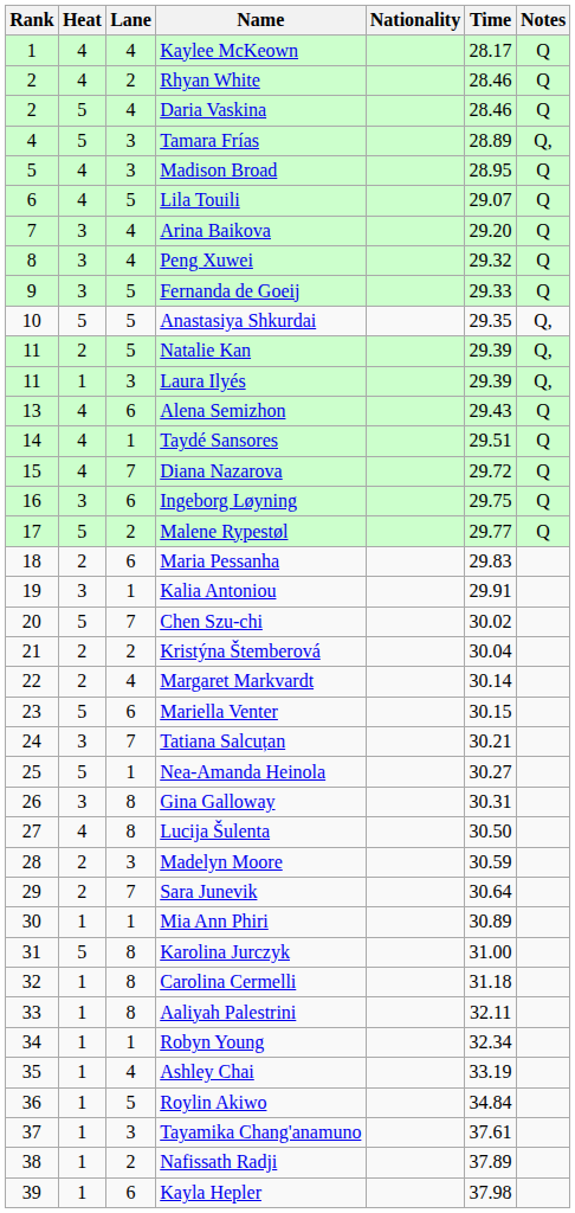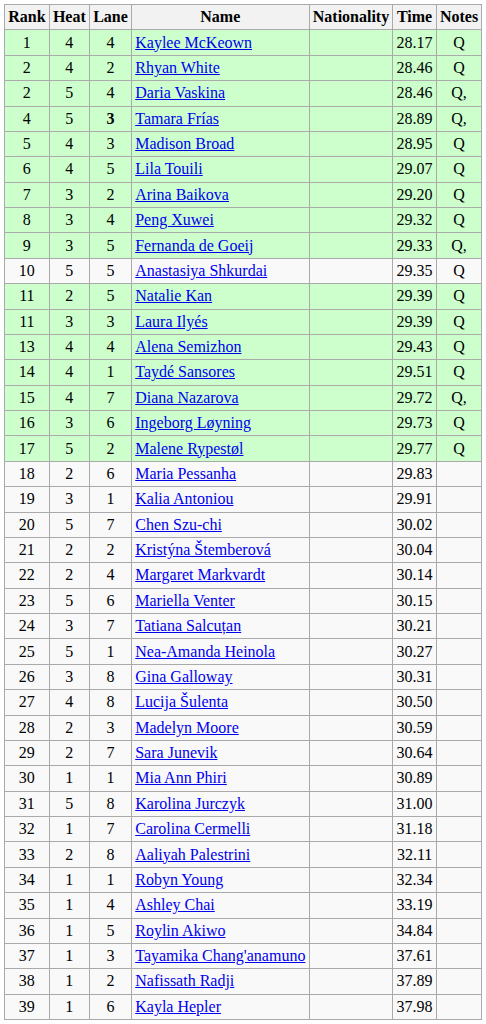 <table class="wikitable sortable" style="text-align:center">
 <tr>
 <th>Rank</th>
 <th>Heat</th>
 <th>Lane</th>
 <th>Name</th>
 <th>Nationality</th>
 <th>Time</th>
 <th>Notes</th>
 </tr>
 <tr bgcolor=ccffcc>
 <td>1</td>
 <td>4</td>
 <td>4</td>
 <td align=left><a href='#'>Kaylee McKeown</a></td>
 <td align=left></td>
 <td>28.17</td>
 <td>Q</td>
 </tr>
 <tr bgcolor=ccffcc>
 <td>2</td>
 <td>4</td>
 <td>2</td>
 <td align=left><a href='#'>Rhyan White</a></td>
 <td align=left></td>
 <td>28.46</td>
 <td>Q</td>
 </tr>
 <tr bgcolor=ccffcc>
 <td>2</td>
 <td>5</td>
 <td>4</td>
 <td align=left><a href='#'>Daria Vaskina</a></td>
 <td align=left></td>
 <td>28.46</td>
-<td>Q</td>
+<td>Q, </td>
 </tr>
 <tr bgcolor=ccffcc>
 <td>4</td>
 <td>5</td>
-<td>3</td>
+<td><strong>3</strong></td>
 <td align=left><a href='#'>Tamara Frías</a></td>
 <td align=left></td>
 <td>28.89</td>
 <td>Q, </td>
 </tr>
 <tr bgcolor=ccffcc>
 <td>5</td>
 <td>4</td>
 <td>3</td>
 <td align=left><a href='#'>Madison Broad</a></td>
 <td align=left></td>
 <td>28.95</td>
 <td>Q</td>
 </tr>
 <tr bgcolor=ccffcc>
 <td>6</td>
 <td>4</td>
 <td>5</td>
 <td align=left><a href='#'>Lila Touili</a></td>
 <td align=left></td>
 <td>29.07</td>
 <td>Q</td>
 </tr>
 <tr bgcolor=ccffcc>
 <td>7</td>
 <td>3</td>
-<td>4</td>
+<td>2</td>
 <td align=left><a href='#'>Arina Baikova</a></td>
 <td align=left></td>
 <td>29.20</td>
 <td>Q</td>
 </tr>
 <tr bgcolor=ccffcc>
 <td>8</td>
 <td>3</td>
 <td>4</td>
 <td align=left><a href='#'>Peng Xuwei</a></td>
 <td align=left></td>
 <td>29.32</td>
 <td>Q</td>
 </tr>
 <tr bgcolor=ccffcc>
 <td>9</td>
 <td>3</td>
 <td>5</td>
 <td align=left><a href='#'>Fernanda de Goeij</a></td>
 <td align=left></td>
 <td>29.33</td>
-<td>Q</td>
+<td>Q, </td>
 </tr>
 <tr>
 <td>10</td>
 <td>5</td>
 <td>5</td>
 <td align=left><a href='#'>Anastasiya Shkurdai</a></td>
 <td align=left></td>
 <td>29.35</td>
-<td>Q, </td>
+<td>Q</td>
 </tr>
 <tr bgcolor=ccffcc>
 <td>11</td>
 <td>2</td>
 <td>5</td>
 <td align=left><a href='#'>Natalie Kan</a></td>
 <td align=left></td>
 <td>29.39</td>
-<td>Q, </td>
+<td>Q</td>
 </tr>
 <tr bgcolor=ccffcc>
 <td>11</td>
-<td>1</td>
+<td>3</td>
 <td>3</td>
 <td align=left><a href='#'>Laura Ilyés</a></td>
 <td align=left></td>
 <td>29.39</td>
-<td>Q, </td>
+<td>Q</td>
 </tr>
 <tr bgcolor=ccffcc>
 <td>13</td>
 <td>4</td>
-<td>6</td>
+<td>4</td>
 <td align=left><a href='#'>Alena Semizhon</a></td>
 <td align=left></td>
 <td>29.43</td>
 <td>Q</td>
 </tr>
 <tr bgcolor=ccffcc>
 <td>14</td>
 <td>4</td>
 <td>1</td>
 <td align=left><a href='#'>Taydé Sansores</a></td>
 <td align=left></td>
 <td>29.51</td>
 <td>Q</td>
 </tr>
 <tr bgcolor=ccffcc>
 <td>15</td>
 <td>4</td>
 <td>7</td>
 <td align=left><a href='#'>Diana Nazarova</a></td>
 <td align=left></td>
 <td>29.72</td>
-<td>Q</td>
+<td>Q, </td>
 </tr>
 <tr bgcolor=ccffcc>
 <td>16</td>
 <td>3</td>
 <td>6</td>
 <td align=left><a href='#'>Ingeborg Løyning</a></td>
 <td align=left></td>
-<td>29.75</td>
+<td>29.73</td>
 <td>Q</td>
 </tr>
 <tr bgcolor=ccffcc>
 <td>17</td>
 <td>5</td>
 <td>2</td>
 <td align=left><a href='#'>Malene Rypestøl</a></td>
 <td align=left></td>
 <td>29.77</td>
 <td>Q</td>
 </tr>
 <tr>
 <td>18</td>
 <td>2</td>
 <td>6</td>
 <td align=left><a href='#'>Maria Pessanha</a></td>
 <td align=left></td>
 <td>29.83</td>
 <td></td>
 </tr>
 <tr>
 <td>19</td>
 <td>3</td>
 <td>1</td>
 <td align=left><a href='#'>Kalia Antoniou</a></td>
 <td align=left></td>
 <td>29.91</td>
 <td></td>
 </tr>
 <tr>
 <td>20</td>
 <td>5</td>
 <td>7</td>
 <td align=left><a href='#'>Chen Szu-chi</a></td>
 <td align=left></td>
 <td>30.02</td>
 <td></td>
 </tr>
 <tr>
 <td>21</td>
 <td>2</td>
 <td>2</td>
 <td align=left><a href='#'>Kristýna Štemberová</a></td>
 <td align=left></td>
 <td>30.04</td>
 <td></td>
 </tr>
 <tr>
 <td>22</td>
 <td>2</td>
 <td>4</td>
 <td align=left><a href='#'>Margaret Markvardt</a></td>
 <td align=left></td>
 <td>30.14</td>
 <td></td>
 </tr>
 <tr>
 <td>23</td>
 <td>5</td>
 <td>6</td>
 <td align=left><a href='#'>Mariella Venter</a></td>
 <td align=left></td>
 <td>30.15</td>
 <td></td>
 </tr>
 <tr>
 <td>24</td>
 <td>3</td>
 <td>7</td>
 <td align=left><a href='#'>Tatiana Salcuțan</a></td>
 <td align=left></td>
 <td>30.21</td>
 <td></td>
 </tr>
 <tr>
 <td>25</td>
 <td>5</td>
 <td>1</td>
 <td align=left><a href='#'>Nea-Amanda Heinola</a></td>
 <td align=left></td>
 <td>30.27</td>
 <td></td>
 </tr>
 <tr>
 <td>26</td>
 <td>3</td>
 <td>8</td>
 <td align=left><a href='#'>Gina Galloway</a></td>
 <td align=left></td>
 <td>30.31</td>
 <td></td>
 </tr>
 <tr>
 <td>27</td>
 <td>4</td>
 <td>8</td>
 <td align=left><a href='#'>Lucija Šulenta</a></td>
 <td align=left></td>
 <td>30.50</td>
 <td></td>
 </tr>
 <tr>
 <td>28</td>
 <td>2</td>
 <td>3</td>
 <td align=left><a href='#'>Madelyn Moore</a></td>
 <td align=left></td>
 <td>30.59</td>
 <td></td>
 </tr>
 <tr>
 <td>29</td>
 <td>2</td>
 <td>7</td>
 <td align=left><a href='#'>Sara Junevik</a></td>
 <td align=left></td>
 <td>30.64</td>
 <td></td>
 </tr>
 <tr>
 <td>30</td>
 <td>1</td>
 <td>1</td>
 <td align=left><a href='#'>Mia Ann Phiri</a></td>
 <td align=left></td>
 <td>30.89</td>
 <td></td>
 </tr>
 <tr>
 <td>31</td>
 <td>5</td>
 <td>8</td>
 <td align=left><a href='#'>Karolina Jurczyk</a></td>
 <td align=left></td>
 <td>31.00</td>
 <td></td>
 </tr>
 <tr>
 <td>32</td>
 <td>1</td>
-<td>8</td>
+<td>7</td>
 <td align=left><a href='#'>Carolina Cermelli</a></td>
 <td align=left></td>
 <td>31.18</td>
 <td></td>
 </tr>
 <tr>
 <td>33</td>
-<td>1</td>
+<td>2</td>
 <td>8</td>
 <td align=left><a href='#'>Aaliyah Palestrini</a></td>
 <td align=left></td>
 <td>32.11</td>
 <td></td>
 </tr>
 <tr>
 <td>34</td>
 <td>1</td>
 <td>1</td>
 <td align=left><a href='#'>Robyn Young</a></td>
 <td align=left></td>
 <td>32.34</td>
 <td></td>
 </tr>
 <tr>
 <td>35</td>
 <td>1</td>
 <td>4</td>
 <td align=left><a href='#'>Ashley Chai</a></td>
 <td align=left></td>
 <td>33.19</td>
 <td></td>
 </tr>
 <tr>
 <td>36</td>
 <td>1</td>
 <td>5</td>
 <td align=left><a href='#'>Roylin Akiwo</a></td>
 <td align=left></td>
 <td>34.84</td>
 <td></td>
 </tr>
 <tr>
 <td>37</td>
 <td>1</td>
 <td>3</td>
 <td align=left><a href='#'>Tayamika Chang'anamuno</a></td>
 <td align=left></td>
 <td>37.61</td>
 <td></td>
 </tr>
 <tr>
 <td>38</td>
 <td>1</td>
 <td>2</td>
 <td align=left><a href='#'>Nafissath Radji</a></td>
 <td align=left></td>
 <td>37.89</td>
 <td></td>
 </tr>
 <tr>
 <td>39</td>
 <td>1</td>
 <td>6</td>
 <td align=left><a href='#'>Kayla Hepler</a></td>
 <td align=left></td>
 <td>37.98</td>
 <td></td>
 </tr>
 </table>
